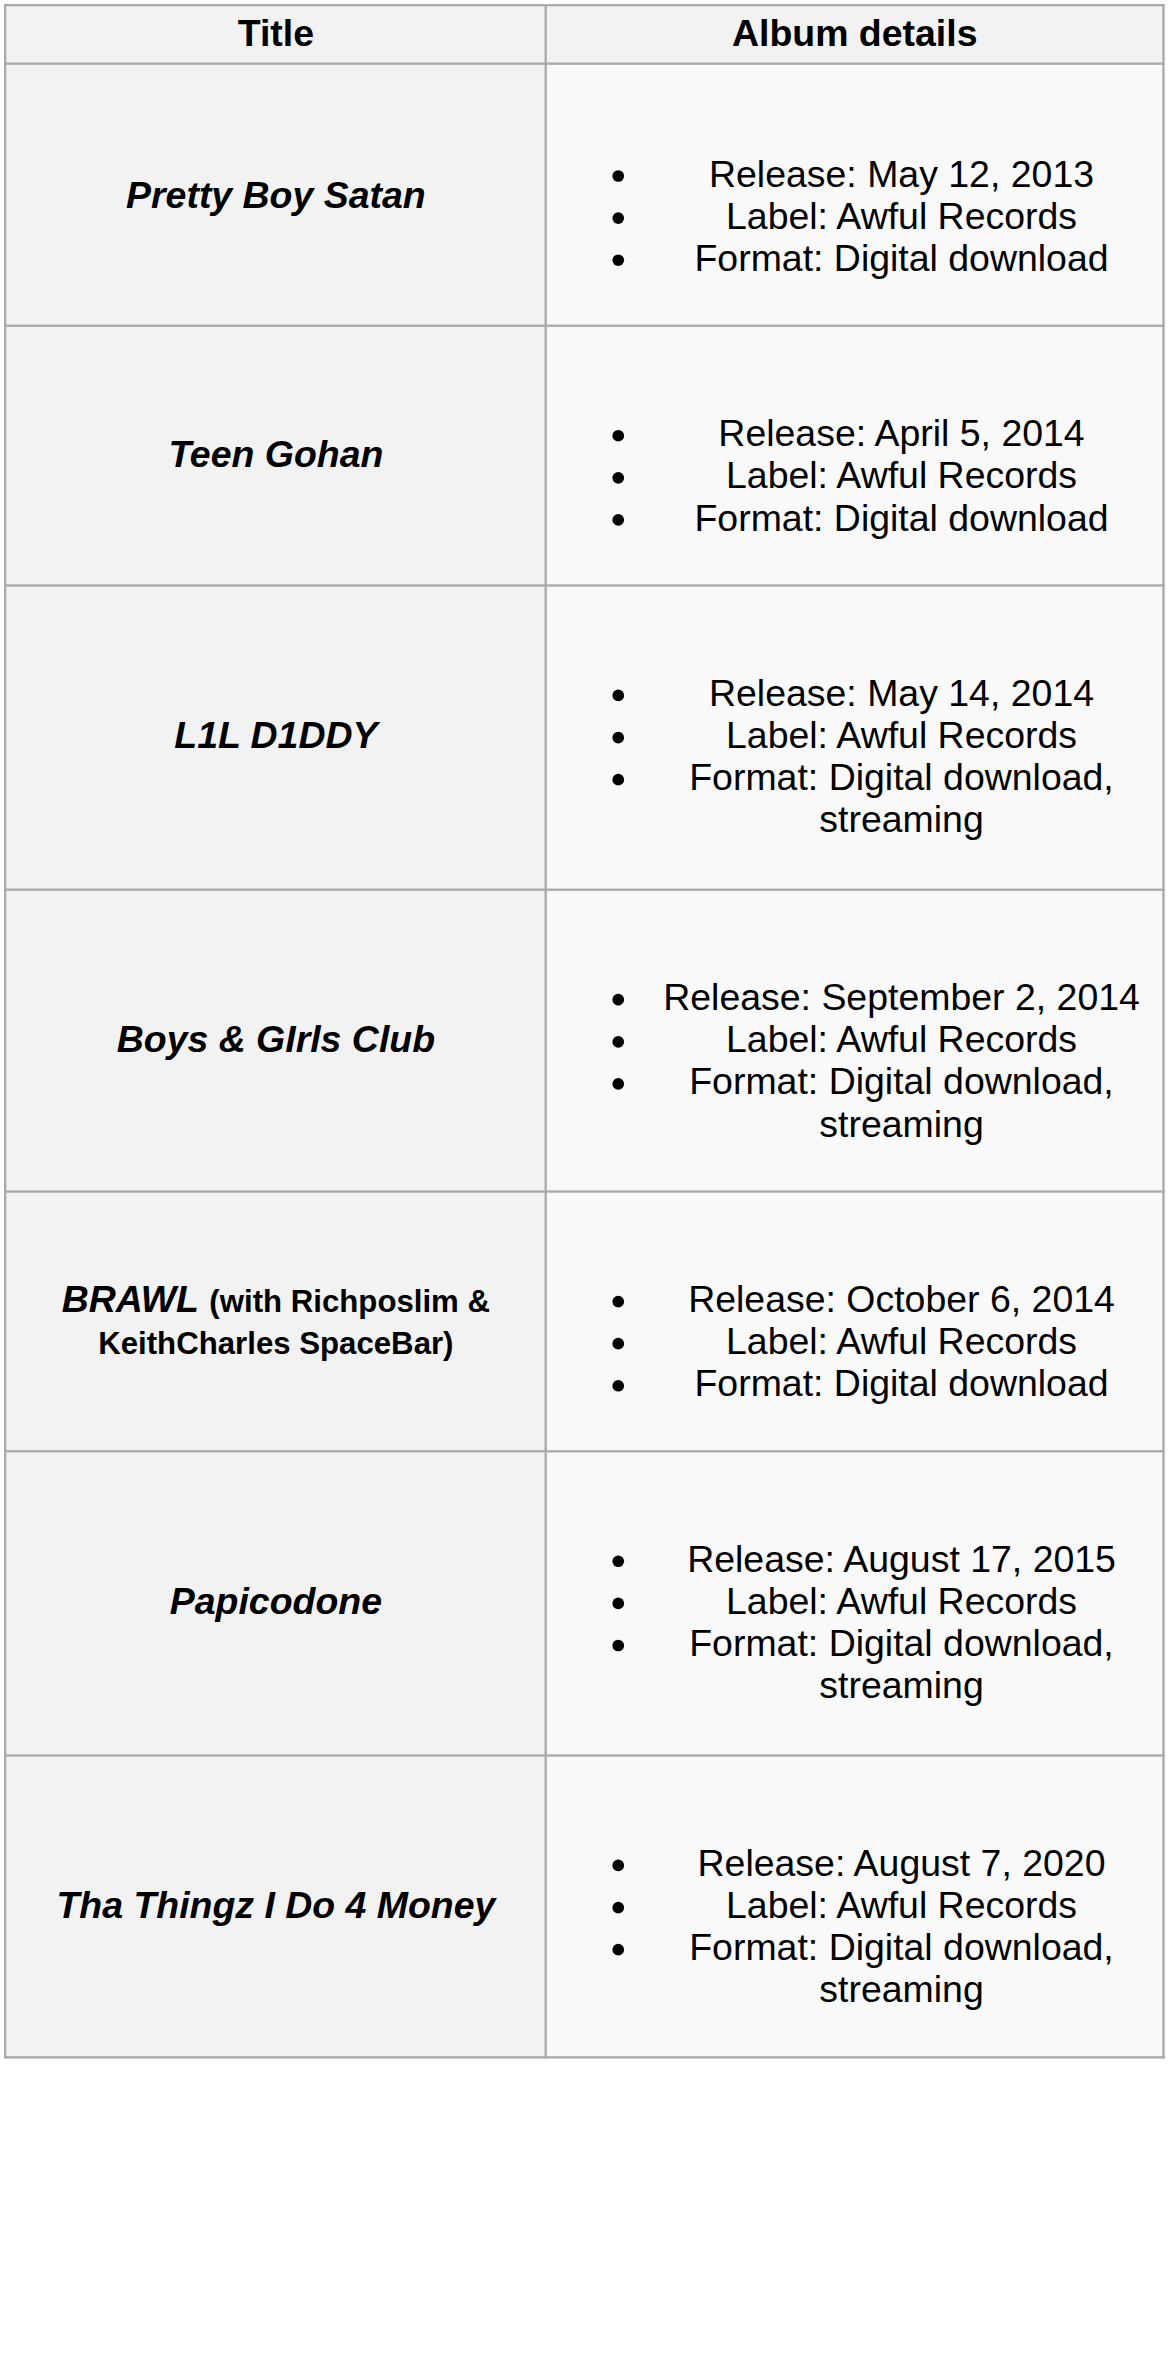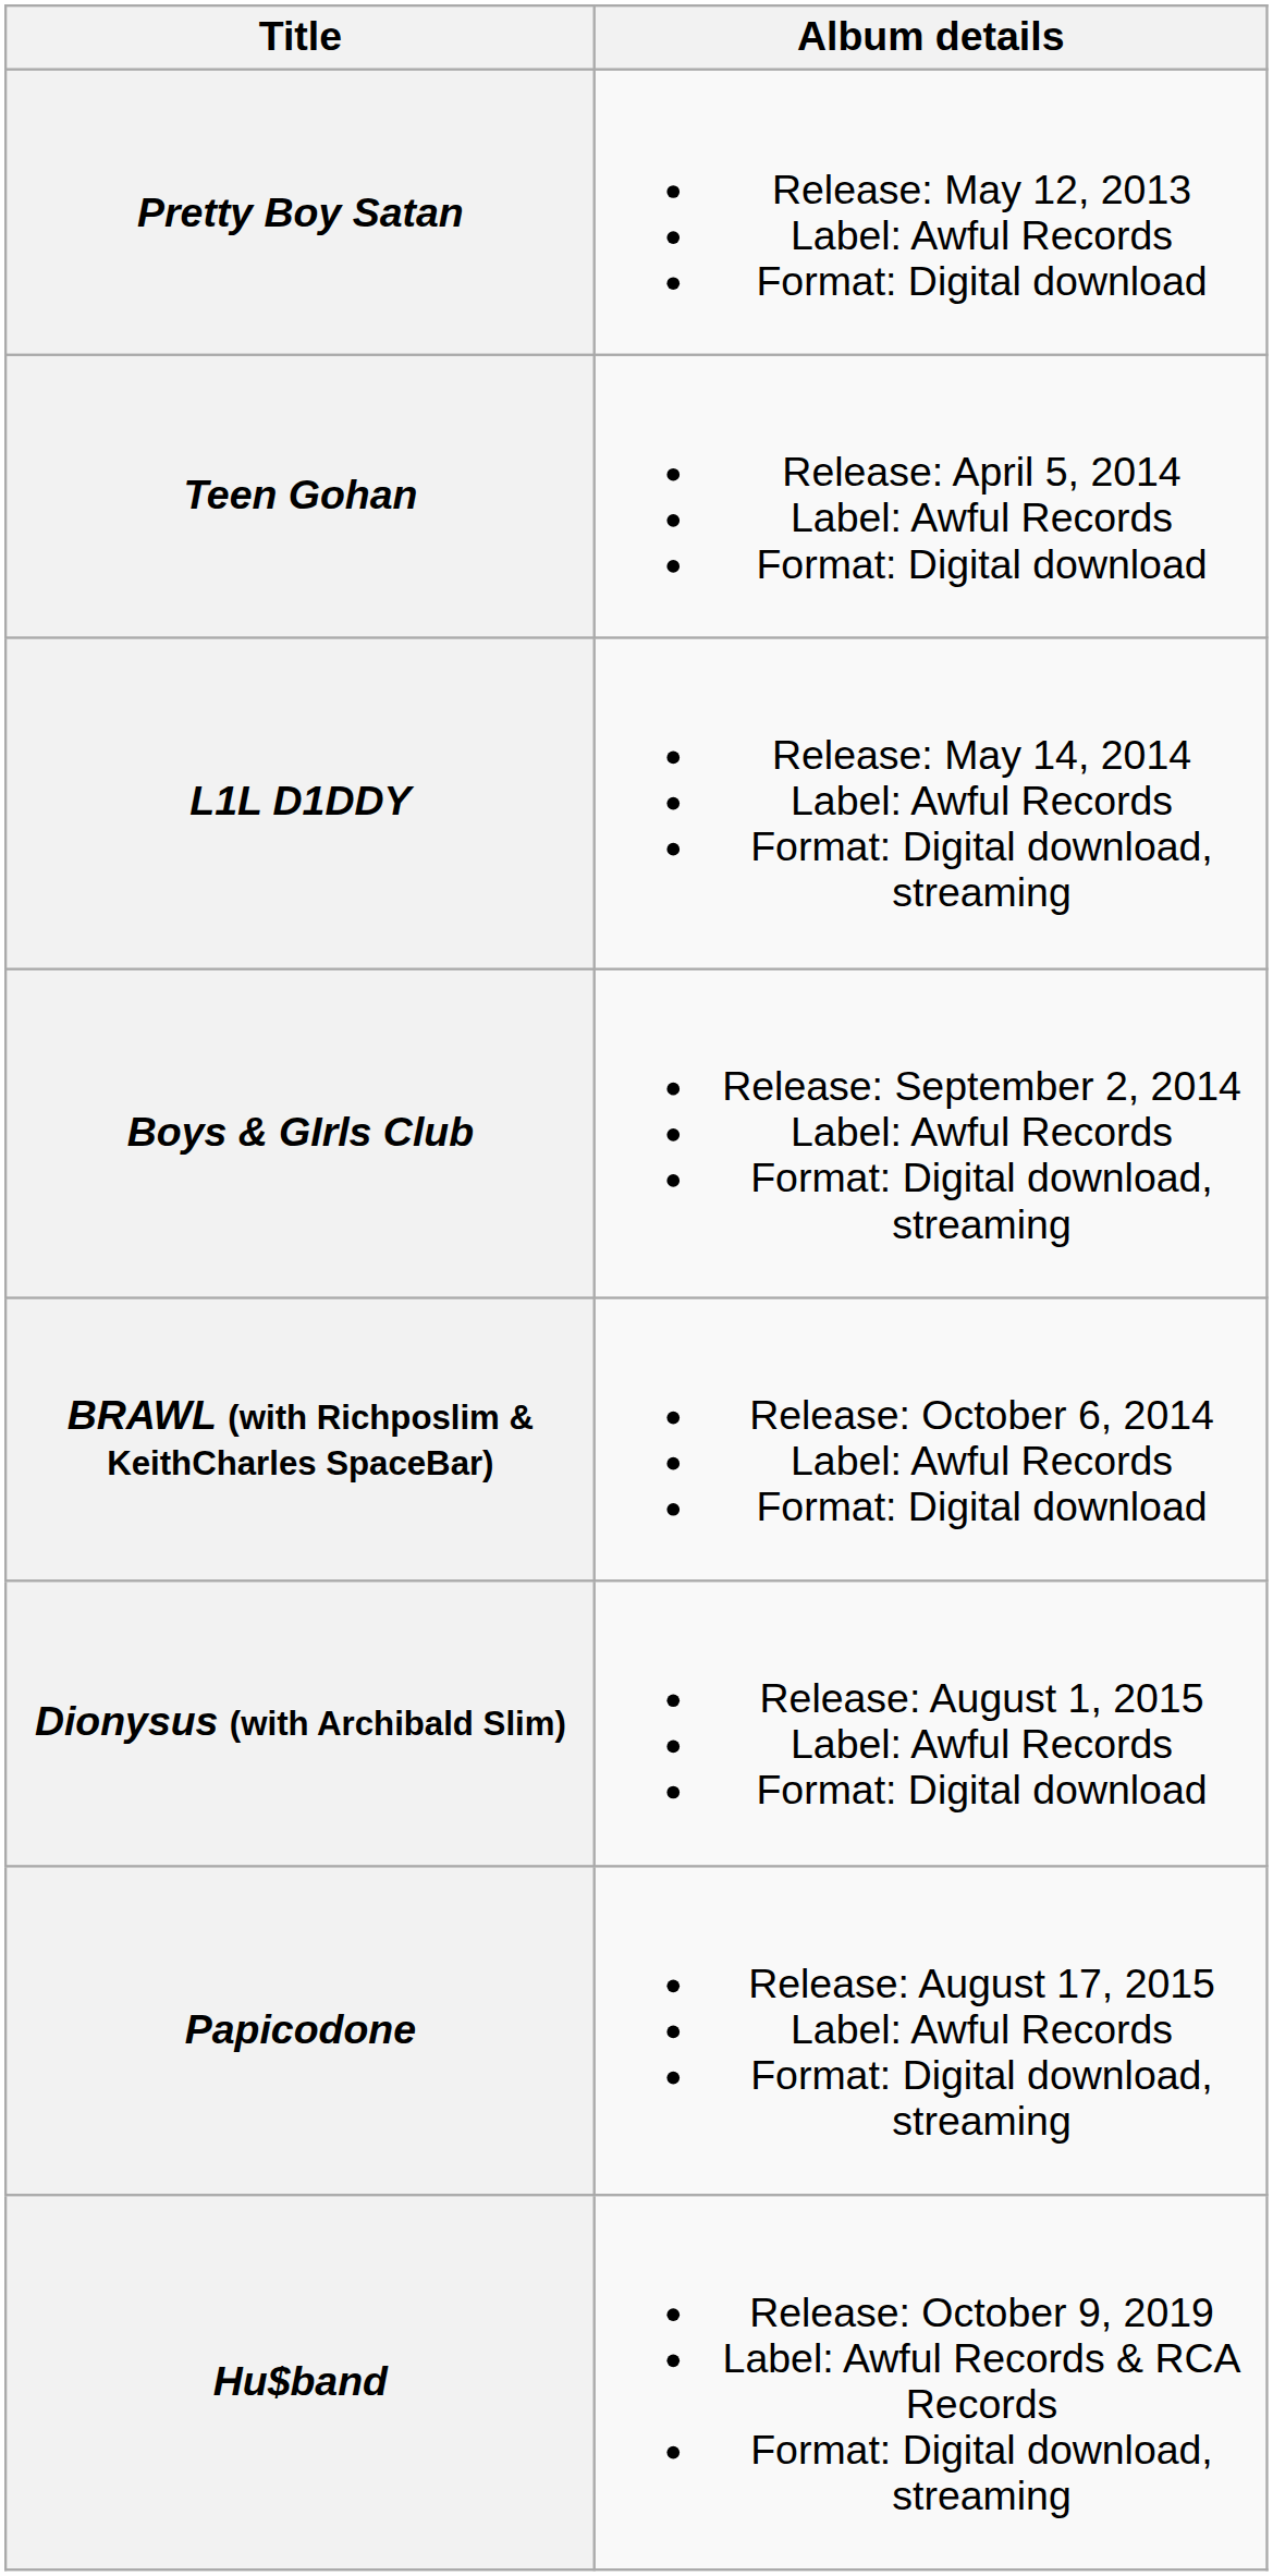 <table class="wikitable plainrowheaders" style="text-align:center;">
 <tr>
 <th scope="col" style="width:14em;">Title</th>
 <th scope="col" style="width:16em;">Album details</th>
 </tr>
 <tr>
 <th scope="row"><em>Pretty Boy Satan</em></th>
 <td><br><ul><li>Release: May 12, 2013</li><li>Label: Awful Records</li><li>Format: Digital download</li></ul></td>
 </tr>
 <tr>
 <th scope="row"><em>Teen Gohan</em></th>
 <td><br><ul><li>Release: April 5, 2014</li><li>Label: Awful Records</li><li>Format: Digital download</li></ul></td>
 </tr>
 <tr>
 <th scope="row"><em>L1L D1DDY</em></th>
 <td><br><ul><li>Release: May 14, 2014</li><li>Label: Awful Records</li><li>Format: Digital download, streaming</li></ul></td>
 </tr>
 <tr>
 <th scope="row"><em>Boys & GIrls Club</em></th>
 <td><br><ul><li>Release: September 2, 2014</li><li>Label: Awful Records</li><li>Format: Digital download, streaming</li></ul></td>
 </tr>
 <tr>
 <th scope="row"><em>BRAWL</em> <small>(with Richposlim & KeithCharles SpaceBar)</small></th>
 <td><br><ul><li>Release: October 6, 2014</li><li>Label: Awful Records</li><li>Format: Digital download</li></ul></td>
 </tr>
 <tr>
+<th scope="row"><em>Dionysus</em> <small>(with Archibald Slim)</small></th>
+<td><br><ul><li>Release: August 1, 2015</li><li>Label: Awful Records</li><li>Format: Digital download</li></ul></td>
+</tr>
+<tr>
 <th scope="row"><em>Papicodone</em></th>
 <td><br><ul><li>Release: August 17, 2015</li><li>Label: Awful Records</li><li>Format: Digital download, streaming</li></ul></td>
 </tr>
 <tr>
-<th scope="row"><em>Tha Thingz I Do 4 Money</em></th>
-<td><br><ul><li>Release: August 7, 2020</li><li>Label: Awful Records</li><li>Format: Digital download, streaming</li></ul></td>
+<th scope="row"><em>Hu$band</em></th>
+<td><br><ul><li>Release: October 9, 2019</li><li>Label: Awful Records & RCA Records</li><li>Format: Digital download, streaming</li></ul></td>
 </tr>
 </table>
